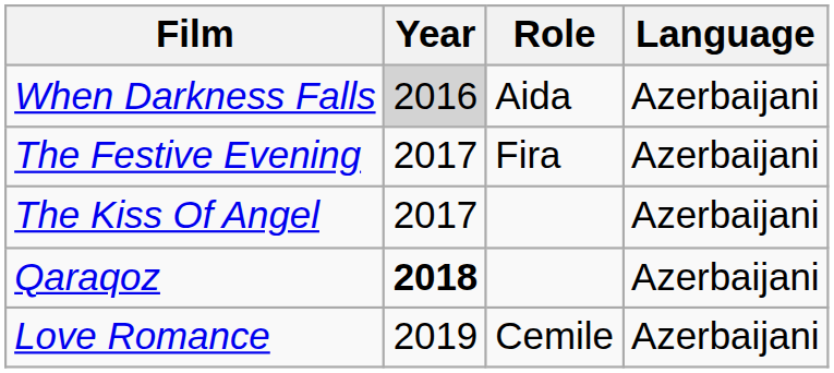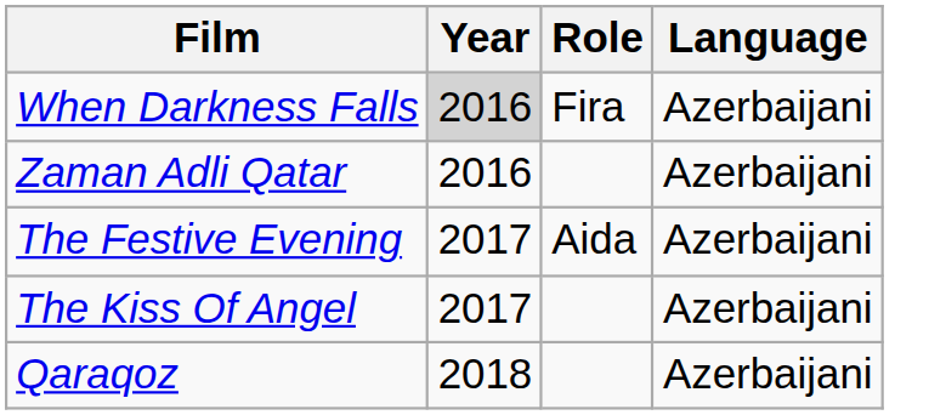 <table class="wikitable">
 <tr>
 <th>Film</th>
 <th>Year</th>
 <th>Role</th>
 <th>Language</th>
 </tr>
 <tr>
 <td><em><a href='#'>When Darkness Falls</a></em></td>
 <td style="background: lightgrey;">2016</td>
-<td>Aida</td>
+<td>Fira</td>
+<td>Azerbaijani</td>
+</tr>
+<tr>
+<td><em><a href='#'>Zaman Adli Qatar</a></em></td>
+<td>2016</td>
+<td></td>
 <td>Azerbaijani</td>
 </tr>
 <tr>
 <td><em><a href='#'>The Festive Evening</a></em></td>
 <td>2017</td>
-<td>Fira</td>
+<td>Aida</td>
 <td>Azerbaijani</td>
 </tr>
 <tr>
 <td><em><a href='#'>The Kiss Of Angel</a></em></td>
 <td>2017</td>
 <td></td>
 <td>Azerbaijani</td>
 </tr>
 <tr>
 <td><em><a href='#'>Qaraqoz</a></em></td>
-<td><strong>2018</strong></td>
+<td>2018</td>
 <td></td>
 <td>Azerbaijani</td>
 </tr>
-<tr>
-<td><em><a href='#'>Love Romance</a></em></td>
-<td>2019</td>
-<td>Cemile</td>
-<td>Azerbaijani</td>
-</tr>
 </table>
